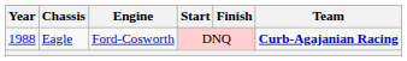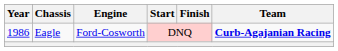 <table class="wikitable" style="font-size: 90%;">
 <tr>
 <th>Year</th>
 <th>Chassis</th>
 <th>Engine</th>
 <th>Start</th>
 <th>Finish</th>
 <th>Team</th>
 </tr>
 <tr>
-<td><a href='#'>1988</a></td>
+<td><a href='#'>1986</a></td>
 <td nowrap><a href='#'>Eagle</a></td>
 <td nowrap><a href='#'>Ford-Cosworth</a></td>
 <td align=center colspan=2 style="background:#FFCFCF;">DNQ</td>
 <td nowrap><strong><a href='#'>Curb-Agajanian Racing</a></strong></td>
 </tr>
 <tr>
 <th colspan="6"></th>
 </tr>
 </table>
